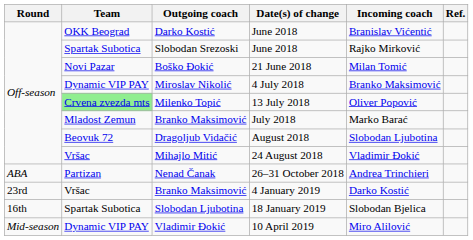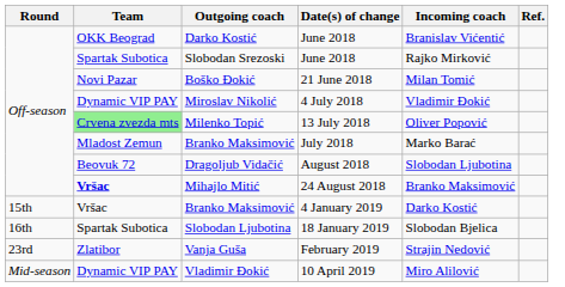 <table class="wikitable">
 <tr>
 <th>Round</th>
 <th>Team</th>
 <th>Outgoing coach</th>
 <th>Date(s) of change</th>
 <th>Incoming coach</th>
 <th>Ref.</th>
 </tr>
 <tr>
 <td rowspan=8><em>Off-season</em></td>
 <td><a href='#'>OKK Beograd</a></td>
 <td> <a href='#'>Darko Kostić</a></td>
 <td>June 2018</td>
 <td> <a href='#'>Branislav Vićentić</a></td>
 <td></td>
 </tr>
 <tr>
 <td><a href='#'>Spartak Subotica</a></td>
 <td> Slobodan Srezoski</td>
 <td>June 2018</td>
 <td> Rajko Mirković</td>
 <td></td>
 </tr>
 <tr>
 <td><a href='#'>Novi Pazar</a></td>
 <td> <a href='#'>Boško Đokić</a></td>
 <td>21 June 2018</td>
 <td> <a href='#'>Milan Tomić</a></td>
 <td></td>
 </tr>
 <tr>
 <td><a href='#'>Dynamic VIP PAY</a></td>
 <td> <a href='#'>Miroslav Nikolić</a></td>
 <td>4 July 2018</td>
-<td> <a href='#'>Branko Maksimović</a></td>
+<td> <a href='#'>Vladimir Đokić</a></td>
 <td></td>
 </tr>
 <tr>
 <td style="background: lightgreen;"><a href='#'>Crvena zvezda mts</a></td>
 <td> <a href='#'>Milenko Topić</a></td>
 <td>13 July 2018</td>
 <td> <a href='#'>Oliver Popović</a></td>
 <td></td>
 </tr>
 <tr>
 <td><a href='#'>Mladost Zemun</a></td>
 <td> <a href='#'>Branko Maksimović</a></td>
 <td>July 2018</td>
 <td> Marko Barać</td>
 <td></td>
 </tr>
 <tr>
 <td><a href='#'>Beovuk 72</a></td>
 <td> <a href='#'>Dragoljub Vidačić</a></td>
 <td>August 2018</td>
 <td> <a href='#'>Slobodan Ljubotina</a></td>
 <td></td>
 </tr>
 <tr>
-<td><a href='#'>Vršac</a></td>
+<td><strong><a href='#'>Vršac</a></strong></td>
 <td> <a href='#'>Mihajlo Mitić</a></td>
 <td>24 August 2018</td>
-<td> <a href='#'>Vladimir Đokić</a></td>
+<td> <a href='#'>Branko Maksimović</a></td>
 <td></td>
 </tr>
 <tr>
-<td><em>ABA</em></td>
-<td><a href='#'>Partizan</a></td>
-<td> <a href='#'>Nenad Čanak</a></td>
-<td>26–31 October 2018</td>
-<td> <a href='#'>Andrea Trinchieri</a></td>
-<td></td>
-</tr>
-<tr>
-<td>23rd</td>
+<td>15th</td>
 <td>Vršac</td>
 <td> <a href='#'>Branko Maksimović</a></td>
 <td>4 January 2019</td>
 <td> <a href='#'>Darko Kostić</a></td>
 <td></td>
 </tr>
 <tr>
 <td>16th</td>
 <td>Spartak Subotica</td>
 <td> <a href='#'>Slobodan Ljubotina</a></td>
 <td>18 January 2019</td>
 <td> Slobodan Bjelica</td>
 <td></td>
 </tr>
 <tr>
+<td>23rd</td>
+<td><a href='#'>Zlatibor</a></td>
+<td> <a href='#'>Vanja Guša</a></td>
+<td>February 2019</td>
+<td> <a href='#'>Strajin Nedović</a></td>
+<td></td>
+</tr>
+<tr>
 <td><em>Mid-season</em></td>
 <td><a href='#'>Dynamic VIP PAY</a></td>
 <td> <a href='#'>Vladimir Đokić</a></td>
 <td>10 April 2019</td>
 <td> <a href='#'>Miro Alilović</a></td>
 <td></td>
 </tr>
 </table>
